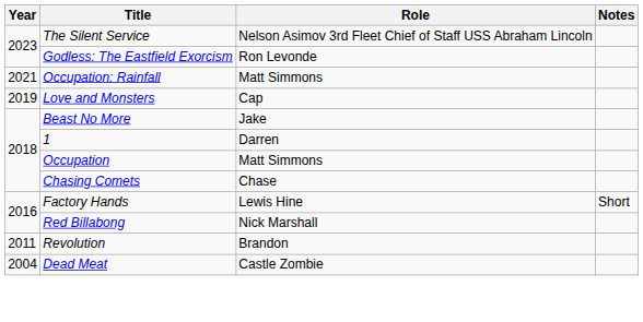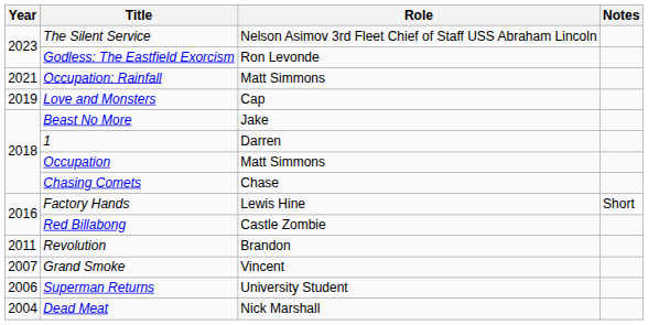 <table class="wikitable sortable">
 <tr>
 <th>Year</th>
 <th>Title</th>
 <th>Role</th>
 <th>Notes</th>
 </tr>
 <tr>
 <td rowspan="2">2023</td>
 <td><em>The Silent Service</em></td>
 <td>Nelson Asimov 3rd Fleet Chief of Staff USS Abraham Lincoln</td>
 <td></td>
 </tr>
 <tr>
 <td><em><a href='#'>Godless: The Eastfield Exorcism</a></em></td>
 <td>Ron Levonde</td>
 <td></td>
 </tr>
 <tr>
 <td>2021</td>
 <td><em><a href='#'>Occupation: Rainfall</a></em></td>
 <td>Matt Simmons</td>
 <td></td>
 </tr>
 <tr>
 <td>2019</td>
 <td><em><a href='#'>Love and Monsters</a></em></td>
 <td>Cap</td>
 <td></td>
 </tr>
 <tr>
 <td rowspan="4">2018</td>
 <td><em><a href='#'>Beast No More</a></em></td>
 <td>Jake</td>
 <td></td>
 </tr>
 <tr>
 <td><em>1</em></td>
 <td>Darren</td>
 <td></td>
 </tr>
 <tr>
 <td><em><a href='#'>Occupation</a></em></td>
 <td>Matt Simmons</td>
 <td></td>
 </tr>
 <tr>
 <td><em><a href='#'>Chasing Comets</a></em></td>
 <td>Chase</td>
 <td></td>
 </tr>
 <tr>
 <td rowspan="2">2016</td>
 <td><em>Factory Hands</em></td>
 <td>Lewis Hine</td>
 <td>Short</td>
 </tr>
 <tr>
 <td><em><a href='#'>Red Billabong</a></em></td>
-<td>Nick Marshall</td>
+<td>Castle Zombie</td>
 <td></td>
 </tr>
 <tr>
 <td>2011</td>
 <td><em>Revolution</em></td>
 <td>Brandon</td>
 <td></td>
 </tr>
 <tr>
+<td>2007</td>
+<td><em>Grand Smoke</em></td>
+<td>Vincent</td>
+<td></td>
+</tr>
+<tr>
+<td>2006</td>
+<td><em><a href='#'>Superman Returns</a></em></td>
+<td>University Student</td>
+<td></td>
+</tr>
+<tr>
 <td>2004</td>
 <td><em><a href='#'>Dead Meat</a></em></td>
-<td>Castle Zombie</td>
+<td>Nick Marshall</td>
 <td></td>
 </tr>
 </table>
